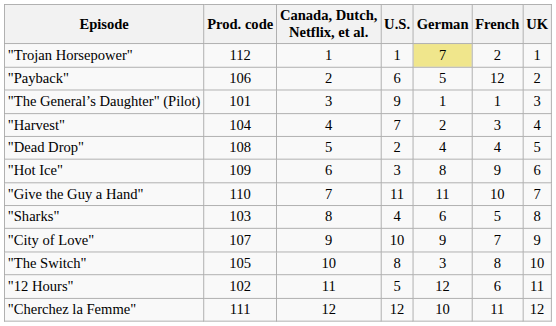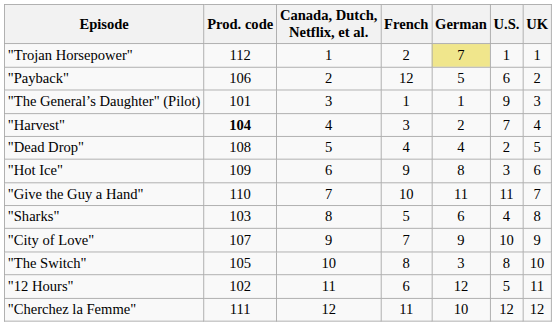 <table class="wikitable sortable" style="text-align:center;">
 <tr>
 <th>Episode</th>
 <th>Prod. code</th>
 <th>Canada, Dutch,<br>Netflix, et al.</th>
+<th>French</th>
+<th>German</th>
 <th>U.S.</th>
-<th>German</th>
-<th>French</th>
 <th>UK</th>
 </tr>
 <tr>
 <td align=left>"Trojan Horsepower"</td>
 <td>112</td>
 <td>1</td>
+<td>2</td>
+<td style="background: khaki;">7</td>
 <td>1</td>
-<td style="background: khaki;">7</td>
-<td>2</td>
 <td>1</td>
 </tr>
 <tr>
 <td align=left>"Payback"</td>
 <td>106</td>
 <td>2</td>
+<td>12</td>
+<td>5</td>
 <td>6</td>
-<td>5</td>
-<td>12</td>
 <td>2</td>
 </tr>
 <tr>
 <td align=left>"The General’s Daughter" (Pilot)</td>
 <td>101</td>
 <td>3</td>
-<td>9</td>
 <td>1</td>
 <td>1</td>
+<td>9</td>
 <td>3</td>
 </tr>
 <tr>
 <td align=left>"Harvest"</td>
-<td>104</td>
+<td><strong>104</strong></td>
 <td>4</td>
+<td>3</td>
+<td>2</td>
 <td>7</td>
-<td>2</td>
-<td>3</td>
 <td>4</td>
 </tr>
 <tr>
 <td align=left>"Dead Drop"</td>
 <td>108</td>
 <td>5</td>
-<td>2</td>
 <td>4</td>
 <td>4</td>
+<td>2</td>
 <td>5</td>
 </tr>
 <tr>
 <td align=left>"Hot Ice"</td>
 <td>109</td>
 <td>6</td>
+<td>9</td>
+<td>8</td>
 <td>3</td>
-<td>8</td>
-<td>9</td>
 <td>6</td>
 </tr>
 <tr>
 <td align=left>"Give the Guy a Hand"</td>
 <td>110</td>
 <td>7</td>
+<td>10</td>
 <td>11</td>
 <td>11</td>
-<td>10</td>
 <td>7</td>
 </tr>
 <tr>
 <td align=left>"Sharks"</td>
 <td>103</td>
 <td>8</td>
+<td>5</td>
+<td>6</td>
 <td>4</td>
-<td>6</td>
-<td>5</td>
 <td>8</td>
 </tr>
 <tr>
 <td align=left>"City of Love"</td>
 <td>107</td>
 <td>9</td>
+<td>7</td>
+<td>9</td>
 <td>10</td>
-<td>9</td>
-<td>7</td>
 <td>9</td>
 </tr>
 <tr>
 <td align=left>"The Switch"</td>
 <td>105</td>
 <td>10</td>
 <td>8</td>
 <td>3</td>
 <td>8</td>
 <td>10</td>
 </tr>
 <tr>
 <td align=left>"12 Hours"</td>
 <td>102</td>
 <td>11</td>
+<td>6</td>
+<td>12</td>
 <td>5</td>
-<td>12</td>
-<td>6</td>
 <td>11</td>
 </tr>
 <tr>
 <td align=left>"Cherchez la Femme"</td>
 <td>111</td>
 <td>12</td>
+<td>11</td>
+<td>10</td>
 <td>12</td>
-<td>10</td>
-<td>11</td>
 <td>12</td>
 </tr>
 </table>
